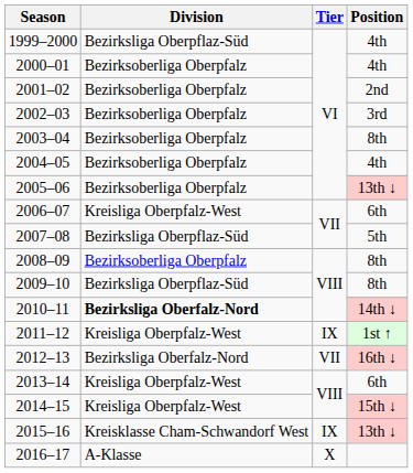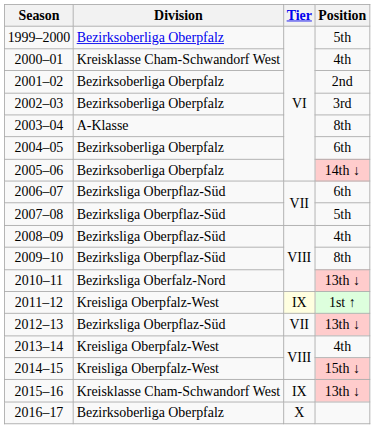 <table class="wikitable">
 <tr>
 <th>Season</th>
 <th>Division</th>
 <th><a href='#'>Tier</a></th>
 <th>Position</th>
 </tr>
 <tr align="center">
 <td>1999–2000</td>
-<td align="left">Bezirksliga Oberpflaz-Süd</td>
+<td align="left"><a href='#'>Bezirksoberliga Oberpfalz</a></td>
 <td rowspan=7>VI</td>
-<td>4th</td>
+<td>5th</td>
 </tr>
 <tr align="center">
 <td>2000–01</td>
-<td align="left">Bezirksoberliga Oberpfalz</td>
+<td align="left">Kreisklasse Cham-Schwandorf West</td>
 <td>4th</td>
 </tr>
 <tr align="center">
 <td>2001–02</td>
 <td align="left">Bezirksoberliga Oberpfalz</td>
 <td>2nd</td>
 </tr>
 <tr align="center">
 <td>2002–03</td>
 <td align="left">Bezirksoberliga Oberpfalz</td>
 <td>3rd</td>
 </tr>
 <tr align="center">
 <td>2003–04</td>
-<td align="left">Bezirksoberliga Oberpfalz</td>
+<td align="left">A-Klasse</td>
 <td>8th</td>
 </tr>
 <tr align="center">
 <td>2004–05</td>
 <td align="left">Bezirksoberliga Oberpfalz</td>
-<td>4th</td>
+<td>6th</td>
 </tr>
 <tr align="center">
 <td>2005–06</td>
 <td align="left">Bezirksoberliga Oberpfalz</td>
-<td bgcolor="#ffcccc">13th ↓</td>
+<td bgcolor="#ffcccc">14th ↓</td>
 </tr>
 <tr align="center">
 <td>2006–07</td>
-<td align="left">Kreisliga Oberpfalz-West</td>
+<td align="left">Bezirksliga Oberpflaz-Süd</td>
 <td rowspan=2>VII</td>
 <td>6th</td>
 </tr>
 <tr align="center">
 <td>2007–08</td>
 <td align="left">Bezirksliga Oberpflaz-Süd</td>
 <td>5th</td>
 </tr>
 <tr align="center">
 <td>2008–09</td>
-<td align="left"><a href='#'>Bezirksoberliga Oberpfalz</a></td>
+<td align="left">Bezirksliga Oberpflaz-Süd</td>
 <td rowspan=3>VIII</td>
-<td>8th</td>
+<td>4th</td>
 </tr>
 <tr align="center">
 <td>2009–10</td>
 <td align="left">Bezirksliga Oberpflaz-Süd</td>
 <td>8th</td>
 </tr>
 <tr align="center">
 <td>2010–11</td>
-<td align="left"><strong>Bezirksliga Oberfalz-Nord</strong></td>
-<td bgcolor="#ffcccc">14th ↓</td>
+<td align="left">Bezirksliga Oberfalz-Nord</td>
+<td bgcolor="#ffcccc">13th ↓</td>
 </tr>
 <tr align="center">
 <td>2011–12</td>
 <td align="left">Kreisliga Oberpfalz-West</td>
-<td>IX</td>
+<td style="background: lightyellow;">IX</td>
 <td bgcolor="#ddffdd">1st ↑</td>
 </tr>
 <tr align="center">
 <td>2012–13</td>
-<td align="left">Bezirksliga Oberfalz-Nord</td>
+<td align="left">Bezirksliga Oberpflaz-Süd</td>
 <td>VII</td>
-<td bgcolor="#ffcccc">16th ↓</td>
+<td bgcolor="#ffcccc">13th ↓</td>
 </tr>
 <tr align="center">
 <td>2013–14</td>
 <td align="left">Kreisliga Oberpfalz-West</td>
 <td rowspan=2>VIII</td>
-<td>6th</td>
+<td>4th</td>
 </tr>
 <tr align="center">
 <td>2014–15</td>
 <td align="left">Kreisliga Oberpfalz-West</td>
 <td bgcolor="#ffcccc">15th ↓</td>
 </tr>
 <tr align="center">
 <td>2015–16</td>
 <td align="left">Kreisklasse Cham-Schwandorf West</td>
 <td>IX</td>
 <td bgcolor="#ffcccc">13th ↓</td>
 </tr>
 <tr align="center">
 <td>2016–17</td>
-<td align="left">A-Klasse</td>
+<td align="left">Bezirksoberliga Oberpfalz</td>
 <td>X</td>
 <td></td>
 </tr>
 </table>
